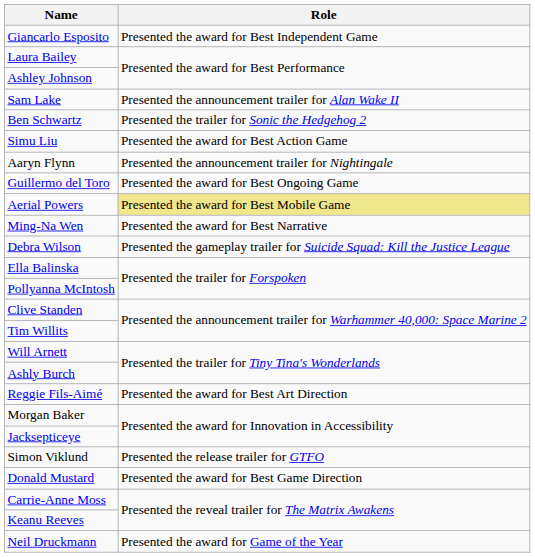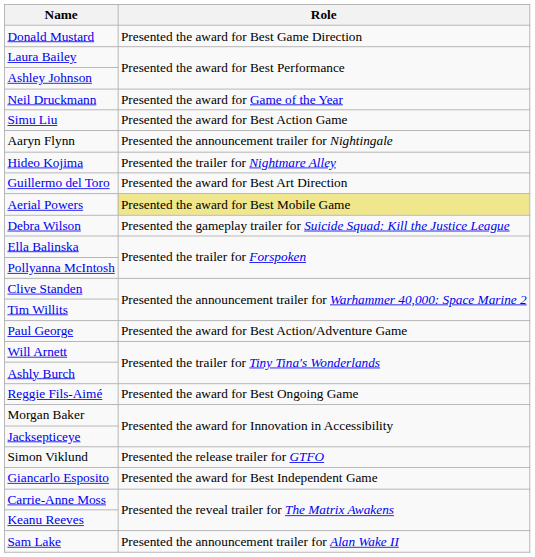 <table class="wikitable sortable">
 <tr>
 <th>Name</th>
 <th class="unsortable">Role</th>
 </tr>
 <tr>
-<td data-sort-value="Esposito, Giancarlo"><a href='#'>Giancarlo Esposito</a></td>
-<td>Presented the award for Best Independent Game</td>
+<td data-sort-value="Mustard, Donald"><a href='#'>Donald Mustard</a></td>
+<td>Presented the award for Best Game Direction</td>
 </tr>
 <tr>
 <td data-sort-value="Bailey, Laura"><a href='#'>Laura Bailey</a></td>
 <td rowspan="2">Presented the award for Best Performance</td>
 </tr>
 <tr>
 <td data-sort-value="Johnson, Ashley"><a href='#'>Ashley Johnson</a></td>
 </tr>
 <tr>
-<td data-sort-value="Lake, Sam"><a href='#'>Sam Lake</a></td>
-<td>Presented the announcement trailer for <em><a href='#'>Alan Wake II</a></em></td>
-</tr>
-<tr>
-<td data-sort-value="Schwartz, Ben"><a href='#'>Ben Schwartz</a></td>
-<td>Presented the trailer for <em><a href='#'>Sonic the Hedgehog 2</a></em></td>
+<td data-sort-value="Druckmann, Neil"><a href='#'>Neil Druckmann</a></td>
+<td>Presented the award for <a href='#'>Game of the Year</a></td>
 </tr>
 <tr>
 <td data-sort-value="Liu, Simu"><a href='#'>Simu Liu</a></td>
 <td>Presented the award for Best Action Game</td>
 </tr>
 <tr>
 <td data-sort-value="Flynn, Aaryn">Aaryn Flynn</td>
 <td>Presented the announcement trailer for <em>Nightingale</em></td>
 </tr>
 <tr>
+<td data-sort-value="Kojima, Hideo"><a href='#'>Hideo Kojima</a></td>
+<td>Presented the trailer for <em><a href='#'>Nightmare Alley</a></em></td>
+</tr>
+<tr>
 <td data-sort-value="Del Toro, Guillermo"><a href='#'>Guillermo del Toro</a></td>
-<td>Presented the award for Best Ongoing Game</td>
+<td>Presented the award for Best Art Direction</td>
 </tr>
 <tr>
 <td data-sort-value="Powers, Aerial"><a href='#'>Aerial Powers</a></td>
 <td style="background: khaki;">Presented the award for Best Mobile Game</td>
-</tr>
-<tr>
-<td data-sort-value="Wen, Ming-Na"><a href='#'>Ming-Na Wen</a></td>
-<td>Presented the award for Best Narrative</td>
 </tr>
 <tr>
 <td data-sort-value="Wilson, Debra"><a href='#'>Debra Wilson</a></td>
 <td>Presented the gameplay trailer for <em><a href='#'>Suicide Squad: Kill the Justice League</a></em></td>
 </tr>
 <tr>
 <td data-sort-value="Balinska, Ella"><a href='#'>Ella Balinska</a></td>
 <td rowspan="2">Presented the trailer for <em><a href='#'>Forspoken</a></em></td>
 </tr>
 <tr>
 <td data-sort-value="McIntosh, Polyanna"><a href='#'>Pollyanna McIntosh</a></td>
 </tr>
 <tr>
 <td data-sort-value="Standen, Clive"><a href='#'>Clive Standen</a></td>
 <td rowspan="2">Presented the announcement trailer for <em><a href='#'>Warhammer 40,000: Space Marine 2</a></em></td>
 </tr>
 <tr>
 <td data-sort-value="Willits, Tim"><a href='#'>Tim Willits</a></td>
 </tr>
 <tr>
+<td data-sort-value="George, Paul"><a href='#'>Paul George</a></td>
+<td>Presented the award for Best Action/Adventure Game</td>
+</tr>
+<tr>
 <td data-sort-value="Arnett, Will"><a href='#'>Will Arnett</a></td>
 <td rowspan="2">Presented the trailer for <em><a href='#'>Tiny Tina's Wonderlands</a></em></td>
 </tr>
 <tr>
 <td data-sort-value="Burch, Ashly"><a href='#'>Ashly Burch</a></td>
 </tr>
 <tr>
 <td data-sort-value="Fils-Aimé, Reggie"><a href='#'>Reggie Fils-Aimé</a></td>
-<td>Presented the award for Best Art Direction</td>
+<td>Presented the award for Best Ongoing Game</td>
 </tr>
 <tr>
 <td data-sort-value="Baker, Morgan">Morgan Baker</td>
 <td rowspan="2">Presented the award for Innovation in Accessibility</td>
 </tr>
 <tr>
 <td><a href='#'>Jacksepticeye</a></td>
 </tr>
 <tr>
 <td data-sort-value="Viklund, Simon">Simon Viklund</td>
 <td>Presented the release trailer for <em><a href='#'>GTFO</a></em></td>
 </tr>
 <tr>
-<td data-sort-value="Mustard, Donald"><a href='#'>Donald Mustard</a></td>
-<td>Presented the award for Best Game Direction</td>
+<td data-sort-value="Esposito, Giancarlo"><a href='#'>Giancarlo Esposito</a></td>
+<td>Presented the award for Best Independent Game</td>
 </tr>
 <tr>
 <td data-sort-value="Moss, Carrie-Anne"><a href='#'>Carrie-Anne Moss</a></td>
 <td rowspan="2">Presented the reveal trailer for <em><a href='#'>The Matrix Awakens</a></em></td>
 </tr>
 <tr>
 <td data-sort-value="Reeves, Keanu"><a href='#'>Keanu Reeves</a></td>
 </tr>
 <tr>
-<td data-sort-value="Druckmann, Neil"><a href='#'>Neil Druckmann</a></td>
-<td>Presented the award for <a href='#'>Game of the Year</a></td>
+<td data-sort-value="Lake, Sam"><a href='#'>Sam Lake</a></td>
+<td>Presented the announcement trailer for <em><a href='#'>Alan Wake II</a></em></td>
 </tr>
 </table>
